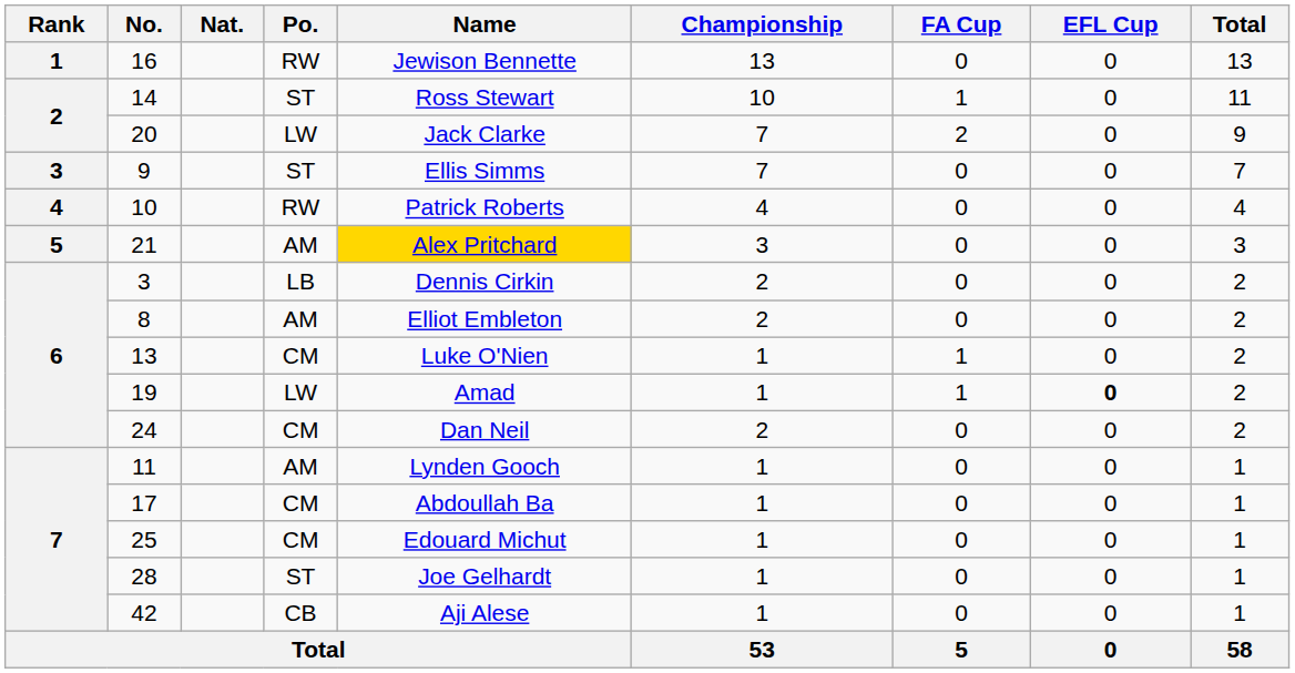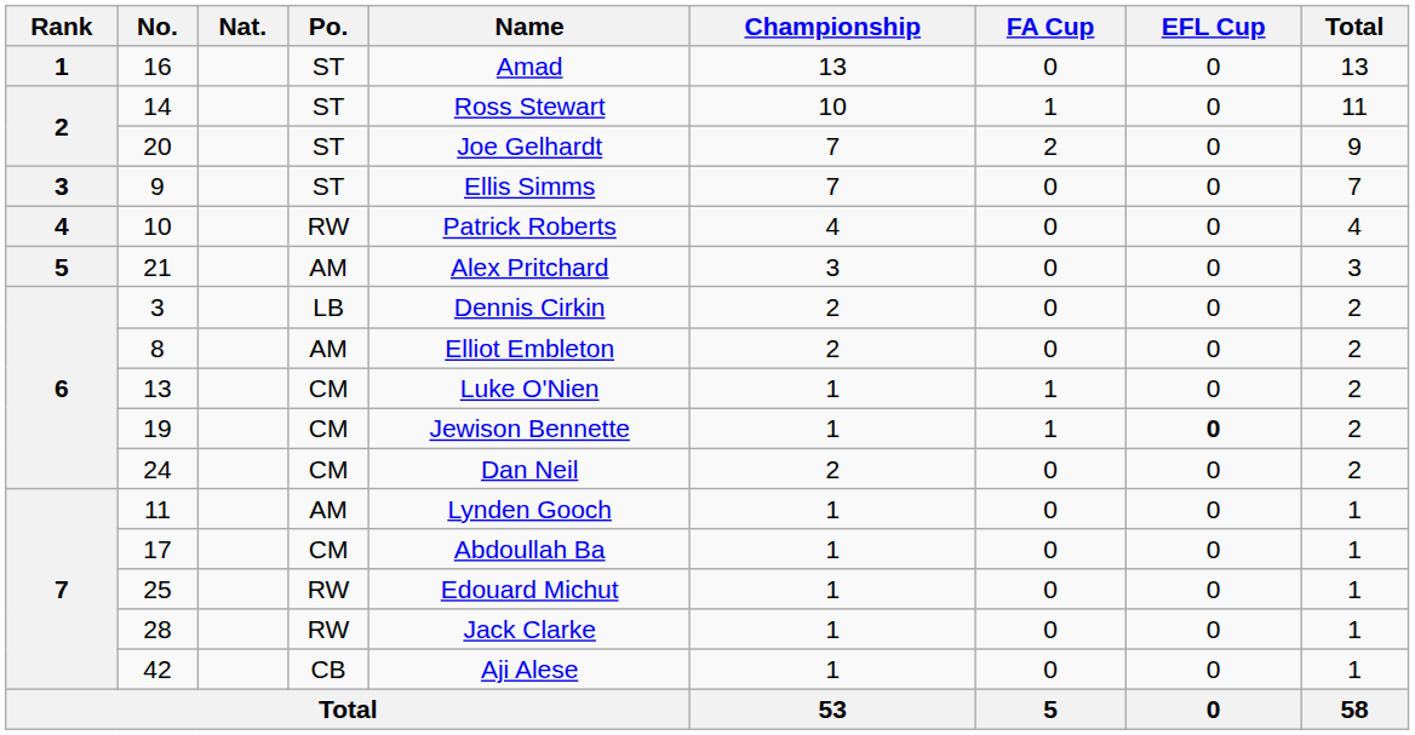 <table class="wikitable" style="text-align:center; font-size:95%; width:95%;">
 <tr>
 <th>Rank</th>
 <th>No.</th>
 <th>Nat.</th>
 <th>Po.</th>
 <th>Name</th>
 <th><a href='#'>Championship</a></th>
 <th><a href='#'>FA Cup</a></th>
 <th><a href='#'>EFL Cup</a></th>
 <th>Total</th>
 </tr>
 <tr>
 <th rowspan=1>1</th>
 <td>16</td>
 <td></td>
-<td>RW</td>
-<td><a href='#'>Jewison Bennette</a></td>
+<td>ST</td>
+<td><a href='#'>Amad</a></td>
 <td>13</td>
 <td>0</td>
 <td>0</td>
 <td>13</td>
 </tr>
 <tr>
 <th rowspan=2>2</th>
 <td>14</td>
 <td></td>
 <td>ST</td>
 <td><a href='#'>Ross Stewart</a></td>
 <td>10</td>
 <td>1</td>
 <td>0</td>
 <td>11</td>
 </tr>
 <tr>
 <td>20</td>
 <td></td>
-<td>LW</td>
-<td><a href='#'>Jack Clarke</a></td>
+<td>ST</td>
+<td><a href='#'>Joe Gelhardt</a></td>
 <td>7</td>
 <td>2</td>
 <td>0</td>
 <td>9</td>
 </tr>
 <tr>
 <th rowspan=1>3</th>
 <td>9</td>
 <td></td>
 <td>ST</td>
 <td><a href='#'>Ellis Simms</a></td>
 <td>7</td>
 <td>0</td>
 <td>0</td>
 <td>7</td>
 </tr>
 <tr>
 <th rowspan=1>4</th>
 <td>10</td>
 <td></td>
 <td>RW</td>
 <td><a href='#'>Patrick Roberts</a></td>
 <td>4</td>
 <td>0</td>
 <td>0</td>
 <td>4</td>
 </tr>
 <tr>
 <th rowspan=1>5</th>
 <td>21</td>
 <td></td>
 <td>AM</td>
-<td style="background: gold;"><a href='#'>Alex Pritchard</a></td>
+<td><a href='#'>Alex Pritchard</a></td>
 <td>3</td>
 <td>0</td>
 <td>0</td>
 <td>3</td>
 </tr>
 <tr>
 <th rowspan=5>6</th>
 <td>3</td>
 <td></td>
 <td>LB</td>
 <td><a href='#'>Dennis Cirkin</a></td>
 <td>2</td>
 <td>0</td>
 <td>0</td>
 <td>2</td>
 </tr>
 <tr>
 <td>8</td>
 <td></td>
 <td>AM</td>
 <td><a href='#'>Elliot Embleton</a></td>
 <td>2</td>
 <td>0</td>
 <td>0</td>
 <td>2</td>
 </tr>
 <tr>
 <td>13</td>
 <td></td>
 <td>CM</td>
 <td><a href='#'>Luke O'Nien</a></td>
 <td>1</td>
 <td>1</td>
 <td>0</td>
 <td>2</td>
 </tr>
 <tr>
 <td>19</td>
 <td></td>
-<td>LW</td>
-<td><a href='#'>Amad</a></td>
+<td>CM</td>
+<td><a href='#'>Jewison Bennette</a></td>
 <td>1</td>
 <td>1</td>
 <td><strong>0</strong></td>
 <td>2</td>
 </tr>
 <tr>
 <td>24</td>
 <td></td>
 <td>CM</td>
 <td><a href='#'>Dan Neil</a></td>
 <td>2</td>
 <td>0</td>
 <td>0</td>
 <td>2</td>
 </tr>
 <tr>
 <th rowspan=5>7</th>
 <td>11</td>
 <td></td>
 <td>AM</td>
 <td><a href='#'>Lynden Gooch</a></td>
 <td>1</td>
 <td>0</td>
 <td>0</td>
 <td>1</td>
 </tr>
 <tr>
 <td>17</td>
 <td></td>
 <td>CM</td>
 <td><a href='#'>Abdoullah Ba</a></td>
 <td>1</td>
 <td>0</td>
 <td>0</td>
 <td>1</td>
 </tr>
 <tr>
 <td>25</td>
 <td></td>
-<td>CM</td>
+<td>RW</td>
 <td><a href='#'>Edouard Michut</a></td>
 <td>1</td>
 <td>0</td>
 <td>0</td>
 <td>1</td>
 </tr>
 <tr>
 <td>28</td>
 <td></td>
-<td>ST</td>
-<td><a href='#'>Joe Gelhardt</a></td>
+<td>RW</td>
+<td><a href='#'>Jack Clarke</a></td>
 <td>1</td>
 <td>0</td>
 <td>0</td>
 <td>1</td>
 </tr>
 <tr>
 <td>42</td>
 <td></td>
 <td>CB</td>
 <td><a href='#'>Aji Alese</a></td>
 <td>1</td>
 <td>0</td>
 <td>0</td>
 <td>1</td>
 </tr>
 <tr>
 <th colspan=5>Total</th>
 <th>53</th>
 <th>5</th>
 <th>0</th>
 <th>58</th>
 </tr>
 </table>
